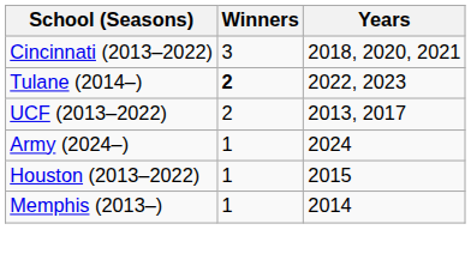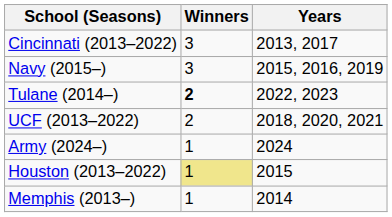 <table class=wikitable>
 <tr>
 <th>School (Seasons)</th>
 <th>Winners</th>
 <th>Years</th>
 </tr>
 <tr>
 <td><a href='#'>Cincinnati</a> (2013–2022)</td>
 <td>3</td>
-<td>2018, 2020, 2021</td>
+<td>2013, 2017</td>
+</tr>
+<tr>
+<td><a href='#'>Navy</a> (2015–)</td>
+<td>3</td>
+<td>2015, 2016, 2019</td>
 </tr>
 <tr>
 <td><a href='#'>Tulane</a> (2014–)</td>
 <td><strong>2</strong></td>
 <td>2022, 2023</td>
 </tr>
 <tr>
 <td><a href='#'>UCF</a> (2013–2022)</td>
 <td>2</td>
-<td>2013, 2017</td>
+<td>2018, 2020, 2021</td>
 </tr>
 <tr>
 <td><a href='#'>Army</a> (2024–)</td>
 <td>1</td>
 <td>2024</td>
 </tr>
 <tr>
 <td><a href='#'>Houston</a> (2013–2022)</td>
-<td>1</td>
+<td style="background: khaki;">1</td>
 <td>2015</td>
 </tr>
 <tr>
 <td><a href='#'>Memphis</a> (2013–)</td>
 <td>1</td>
 <td>2014</td>
 </tr>
 </table>
